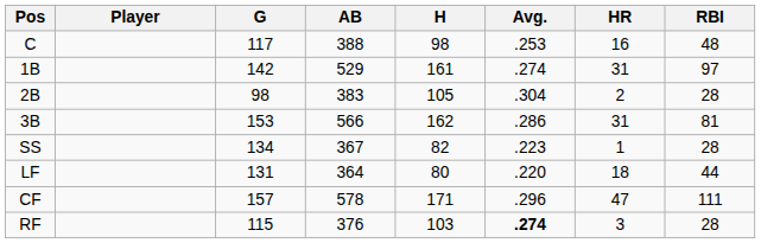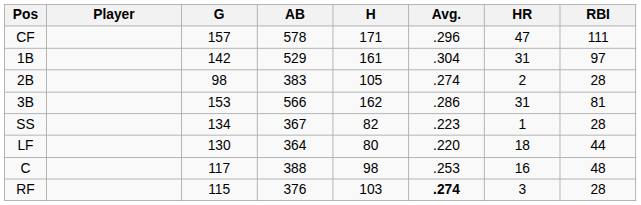 <table class="wikitable sortable">
 <tr>
 <th bgcolor="#DDDDFF" width="5%">Pos</th>
 <th bgcolor="#DDDDFF" width="16%">Player</th>
 <th bgcolor="#DDDDFF" width="9%">G</th>
 <th bgcolor="#DDDDFF" width="9%">AB</th>
 <th bgcolor="#DDDDFF" width="9%">H</th>
 <th bgcolor="#DDDDFF" width="9%">Avg.</th>
 <th bgcolor="#DDDDFF" width="9%">HR</th>
 <th bgcolor="#DDDDFF" width="9%">RBI</th>
 </tr>
 <tr align="center">
-<td>C</td>
+<td>CF</td>
 <td></td>
-<td>117</td>
-<td>388</td>
-<td>98</td>
-<td>.253</td>
-<td>16</td>
-<td>48</td>
+<td>157</td>
+<td>578</td>
+<td>171</td>
+<td>.296</td>
+<td>47</td>
+<td>111</td>
 </tr>
 <tr align="center">
 <td>1B</td>
 <td></td>
 <td>142</td>
 <td>529</td>
 <td>161</td>
-<td>.274</td>
+<td>.304</td>
 <td>31</td>
 <td>97</td>
 </tr>
 <tr align="center">
 <td>2B</td>
 <td></td>
 <td>98</td>
 <td>383</td>
 <td>105</td>
-<td>.304</td>
+<td>.274</td>
 <td>2</td>
 <td>28</td>
 </tr>
 <tr align="center">
 <td>3B</td>
 <td></td>
 <td>153</td>
 <td>566</td>
 <td>162</td>
 <td>.286</td>
 <td>31</td>
 <td>81</td>
 </tr>
 <tr align="center">
 <td>SS</td>
 <td></td>
 <td>134</td>
 <td>367</td>
 <td>82</td>
 <td>.223</td>
 <td>1</td>
 <td>28</td>
 </tr>
 <tr align="center">
 <td>LF</td>
 <td></td>
-<td>131</td>
+<td>130</td>
 <td>364</td>
 <td>80</td>
 <td>.220</td>
 <td>18</td>
 <td>44</td>
 </tr>
 <tr align="center">
-<td>CF</td>
+<td>C</td>
 <td></td>
-<td>157</td>
-<td>578</td>
-<td>171</td>
-<td>.296</td>
-<td>47</td>
-<td>111</td>
+<td>117</td>
+<td>388</td>
+<td>98</td>
+<td>.253</td>
+<td>16</td>
+<td>48</td>
 </tr>
 <tr align="center">
 <td>RF</td>
 <td></td>
 <td>115</td>
 <td>376</td>
 <td>103</td>
 <td><strong>.274</strong></td>
 <td>3</td>
 <td>28</td>
 </tr>
 </table>
